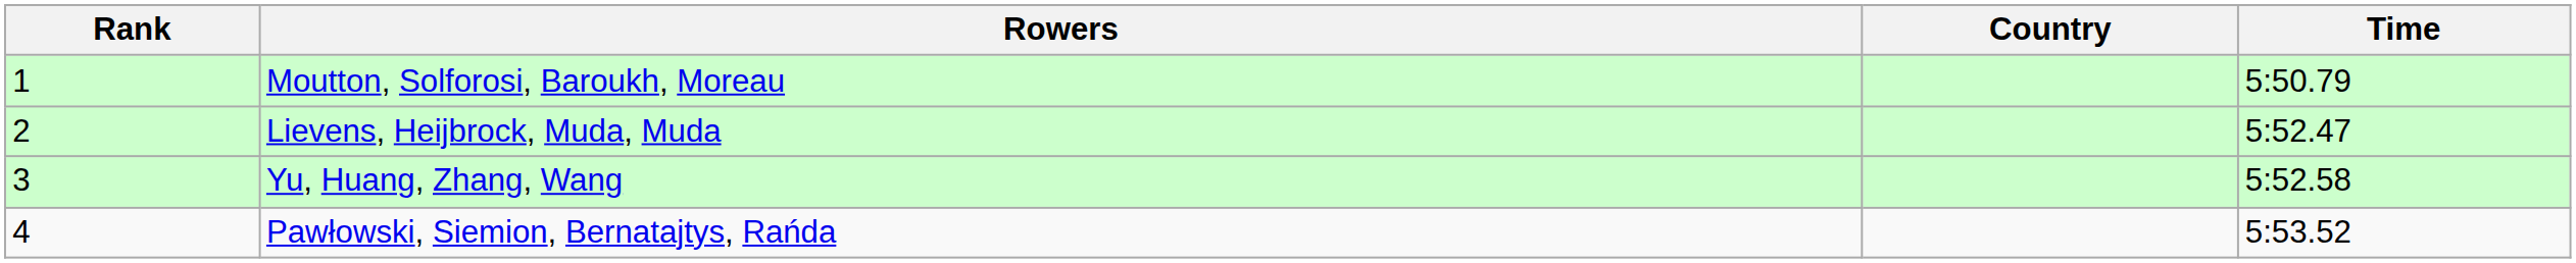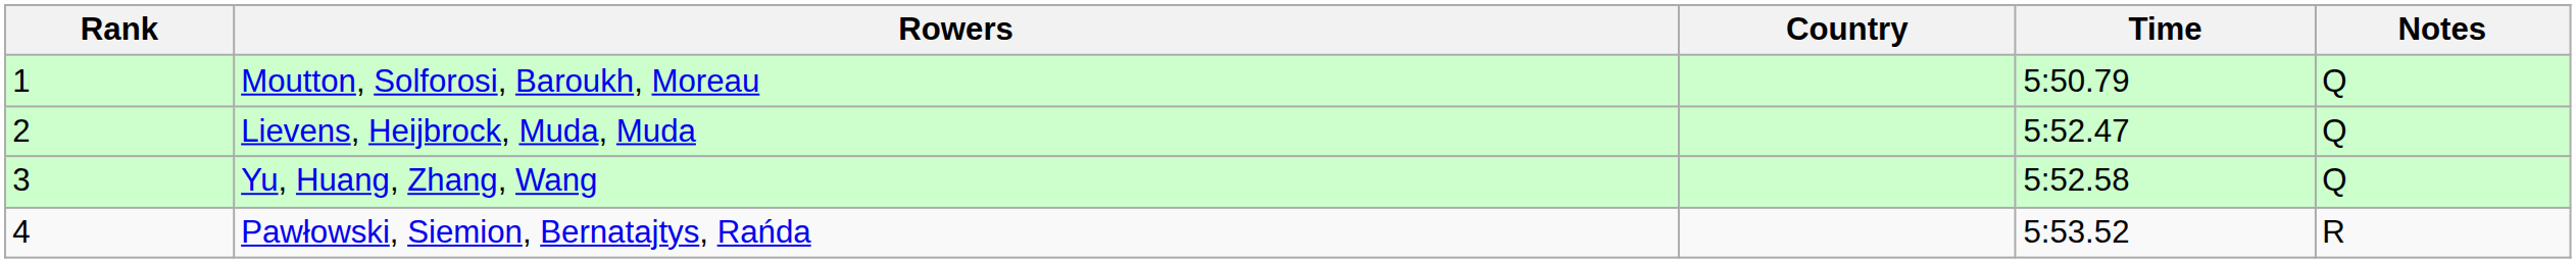 <table class="wikitable sortable" width=65%>
 <tr>
 <th>Rank</th>
 <th>Rowers</th>
 <th>Country</th>
 <th>Time</th>
+<th>Notes</th>
 </tr>
 <tr bgcolor=ccffcc>
 <td>1</td>
 <td><a href='#'>Moutton</a>, <a href='#'>Solforosi</a>, <a href='#'>Baroukh</a>, <a href='#'>Moreau</a></td>
 <td></td>
 <td>5:50.79</td>
+<td>Q</td>
 </tr>
 <tr bgcolor=ccffcc>
 <td>2</td>
 <td><a href='#'>Lievens</a>, <a href='#'>Heijbrock</a>, <a href='#'>Muda</a>, <a href='#'>Muda</a></td>
 <td></td>
 <td>5:52.47</td>
+<td>Q</td>
 </tr>
 <tr bgcolor=ccffcc>
 <td>3</td>
 <td><a href='#'>Yu</a>, <a href='#'>Huang</a>, <a href='#'>Zhang</a>, <a href='#'>Wang</a></td>
 <td></td>
 <td>5:52.58</td>
+<td>Q</td>
 </tr>
 <tr>
 <td>4</td>
 <td><a href='#'>Pawłowski</a>, <a href='#'>Siemion</a>, <a href='#'>Bernatajtys</a>, <a href='#'>Rańda</a></td>
 <td></td>
 <td>5:53.52</td>
+<td>R</td>
 </tr>
 </table>
